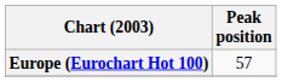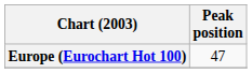 <table class="wikitable sortable plainrowheaders" style="text-align:center">
 <tr>
 <th scope="col">Chart (2003)</th>
 <th scope="col">Peak<br>position</th>
 </tr>
 <tr>
 <th scope="row">Europe (<a href='#'>Eurochart Hot 100</a>)</th>
-<td>57</td>
+<td>47</td>
 </tr>
 <tr>
 </tr>
 <tr>
 </tr>
 <tr>
 </tr>
 <tr>
 </tr>
 <tr>
 </tr>
 </table>
